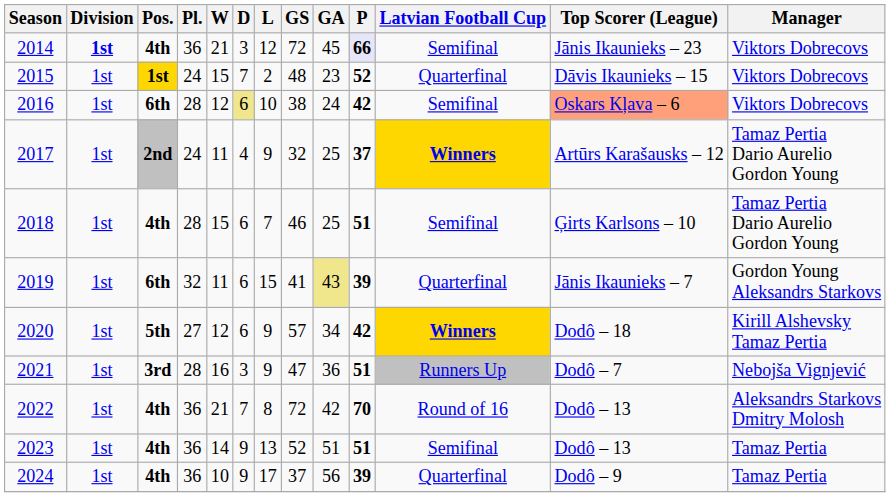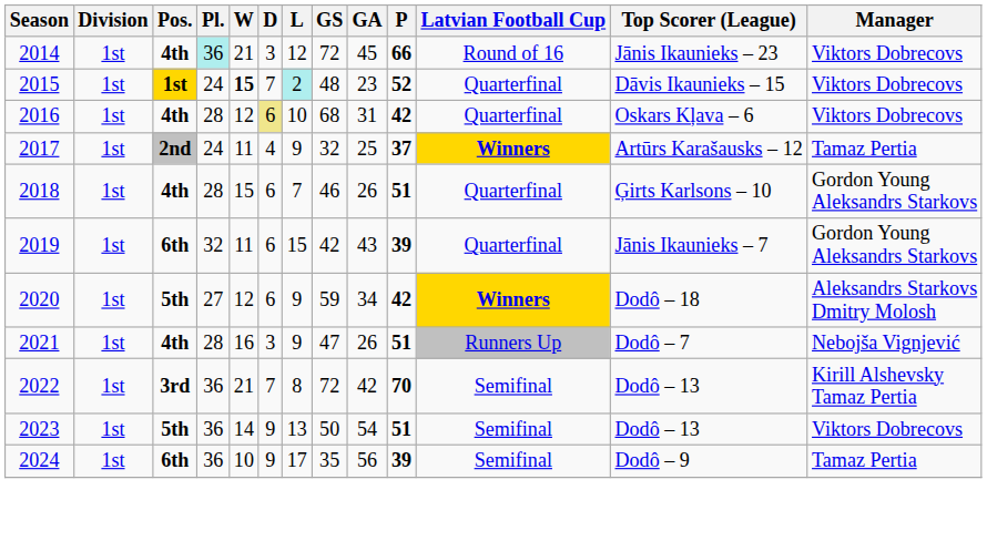 <table class="wikitable">
 <tr>
 <th>Season</th>
 <th>Division</th>
 <th>Pos.</th>
 <th>Pl.</th>
 <th>W</th>
 <th>D</th>
 <th>L</th>
 <th>GS</th>
 <th>GA</th>
 <th>P</th>
 <th><a href='#'>Latvian Football Cup</a></th>
 <th>Top Scorer (League)</th>
 <th>Manager</th>
 </tr>
 <tr>
 <td align=center><a href='#'>2014</a></td>
-<td align=center><strong><a href='#'>1st</a></strong></td>
+<td align=center><a href='#'>1st</a></td>
 <td align=center><strong>4th</strong></td>
-<td align=center>36</td>
+<td align=center style="background: paleturquoise;">36</td>
 <td align=center>21</td>
 <td align=center>3</td>
 <td align=center>12</td>
 <td align=center>72</td>
 <td align=center>45</td>
-<td align=center style="background: lavender;"><strong>66</strong></td>
-<td align=center><a href='#'>Semifinal</a></td>
+<td align=center><strong>66</strong></td>
+<td align=center><a href='#'>Round of 16</a></td>
 <td> <a href='#'>Jānis Ikaunieks</a> – 23</td>
 <td> <a href='#'>Viktors Dobrecovs</a></td>
 </tr>
 <tr>
 <td align=center><a href='#'>2015</a></td>
 <td align=center><a href='#'>1st</a></td>
 <td align=center bgcolor=gold><strong>1st</strong></td>
 <td align=center>24</td>
-<td align=center>15</td>
+<td align=center><strong>15</strong></td>
 <td align=center>7</td>
-<td align=center>2</td>
+<td align=center style="background: paleturquoise;">2</td>
 <td align=center>48</td>
 <td align=center>23</td>
 <td align=center><strong>52</strong></td>
 <td align=center><a href='#'>Quarterfinal</a></td>
 <td> <a href='#'>Dāvis Ikaunieks</a> – 15</td>
 <td> <a href='#'>Viktors Dobrecovs</a></td>
 </tr>
 <tr>
 <td align=center><a href='#'>2016</a></td>
 <td align=center><a href='#'>1st</a></td>
-<td align=center><strong>6th</strong></td>
+<td align=center><strong>4th</strong></td>
 <td align=center>28</td>
 <td align=center>12</td>
 <td align=center style="background: khaki;">6</td>
 <td align=center>10</td>
-<td align=center>38</td>
-<td align=center>24</td>
+<td align=center>68</td>
+<td align=center>31</td>
 <td align=center><strong>42</strong></td>
-<td align=center><a href='#'>Semifinal</a></td>
-<td style="background: lightsalmon;"> <a href='#'>Oskars Kļava</a> – 6</td>
+<td align=center><a href='#'>Quarterfinal</a></td>
+<td> <a href='#'>Oskars Kļava</a> – 6</td>
 <td> <a href='#'>Viktors Dobrecovs</a></td>
 </tr>
 <tr>
 <td align=center><a href='#'>2017</a></td>
 <td align=center><a href='#'>1st</a></td>
 <td align=center bgcolor=silver><strong>2nd</strong></td>
 <td align=center>24</td>
 <td align=center>11</td>
 <td align=center>4</td>
 <td align=center>9</td>
 <td align=center>32</td>
 <td align=center>25</td>
 <td align=center><strong>37</strong></td>
 <td align=center bgcolor=gold><strong><a href='#'>Winners</a></strong></td>
 <td> <a href='#'>Artūrs Karašausks</a> – 12</td>
-<td> <a href='#'>Tamaz Pertia</a> <br>  Dario Aurelio <br>  Gordon Young</td>
+<td> <a href='#'>Tamaz Pertia</a></td>
 </tr>
 <tr>
 <td align=center><a href='#'>2018</a></td>
 <td align=center><a href='#'>1st</a></td>
 <td align=center><strong>4th</strong></td>
 <td align=center>28</td>
 <td align=center>15</td>
 <td align=center>6</td>
 <td align=center>7</td>
 <td align=center>46</td>
-<td align=center>25</td>
+<td align=center>26</td>
 <td align=center><strong>51</strong></td>
-<td align=center><a href='#'>Semifinal</a></td>
+<td align=center><a href='#'>Quarterfinal</a></td>
 <td> <a href='#'>Ģirts Karlsons</a> – 10</td>
-<td> <a href='#'>Tamaz Pertia</a> <br>  Dario Aurelio <br>  Gordon Young</td>
+<td> Gordon Young <br>  <a href='#'>Aleksandrs Starkovs</a></td>
 </tr>
 <tr>
 <td align=center><a href='#'>2019</a></td>
 <td align=center><a href='#'>1st</a></td>
 <td align=center><strong>6th</strong></td>
 <td align=center>32</td>
 <td align=center>11</td>
 <td align=center>6</td>
 <td align=center>15</td>
-<td align=center>41</td>
-<td align=center style="background: khaki;">43</td>
+<td align=center>42</td>
+<td align=center>43</td>
 <td align=center><strong>39</strong></td>
 <td align=center><a href='#'>Quarterfinal</a></td>
 <td> <a href='#'>Jānis Ikaunieks</a> – 7</td>
 <td> Gordon Young <br>  <a href='#'>Aleksandrs Starkovs</a></td>
 </tr>
 <tr>
 <td align=center><a href='#'>2020</a></td>
 <td align=center><a href='#'>1st</a></td>
 <td align=center><strong>5th</strong></td>
 <td align=center>27</td>
 <td align=center>12</td>
 <td align=center>6</td>
 <td align=center>9</td>
-<td align=center>57</td>
+<td align=center>59</td>
 <td align=center>34</td>
 <td align=center><strong>42</strong></td>
 <td align=center bgcolor=gold><strong><a href='#'>Winners</a></strong></td>
 <td> <a href='#'>Dodô</a> – 18</td>
-<td> <a href='#'>Kirill Alshevsky</a> <br>  <a href='#'>Tamaz Pertia</a></td>
+<td> <a href='#'>Aleksandrs Starkovs</a> <br>  <a href='#'>Dmitry Molosh</a></td>
 </tr>
 <tr>
 <td align=center><a href='#'>2021</a></td>
 <td align=center><a href='#'>1st</a></td>
-<td align=center><strong>3rd</strong></td>
+<td align=center><strong>4th</strong></td>
 <td align=center>28</td>
 <td align=center>16</td>
 <td align=center>3</td>
 <td align=center>9</td>
 <td align=center>47</td>
-<td align=center>36</td>
+<td align=center>26</td>
 <td align=center><strong>51</strong></td>
 <td align=center bgcolor=silver><a href='#'>Runners Up</a></td>
 <td> <a href='#'>Dodô</a> – 7</td>
 <td> <a href='#'>Nebojša Vignjević</a></td>
 </tr>
 <tr>
 <td align=center><a href='#'>2022</a></td>
 <td align=center><a href='#'>1st</a></td>
-<td align=center><strong>4th</strong></td>
+<td align=center><strong>3rd</strong></td>
 <td align=center>36</td>
 <td align=center>21</td>
 <td align=center>7</td>
 <td align=center>8</td>
 <td align=center>72</td>
 <td align=center>42</td>
 <td align=center><strong>70</strong></td>
-<td align=center><a href='#'>Round of 16</a></td>
+<td align=center><a href='#'>Semifinal</a></td>
 <td> <a href='#'>Dodô</a> – 13</td>
-<td> <a href='#'>Aleksandrs Starkovs</a> <br>  <a href='#'>Dmitry Molosh</a></td>
+<td> <a href='#'>Kirill Alshevsky</a> <br>  <a href='#'>Tamaz Pertia</a></td>
 </tr>
 <tr>
 <td align=center><a href='#'>2023</a></td>
 <td align=center><a href='#'>1st</a></td>
-<td align=center><strong>4th</strong></td>
+<td align=center><strong>5th</strong></td>
 <td align=center>36</td>
 <td align=center>14</td>
 <td align=center>9</td>
 <td align=center>13</td>
-<td align=center>52</td>
-<td align=center>51</td>
+<td align=center>50</td>
+<td align=center>54</td>
 <td align=center><strong>51</strong></td>
 <td align=center><a href='#'>Semifinal</a></td>
 <td> <a href='#'>Dodô</a> – 13</td>
-<td> <a href='#'>Tamaz Pertia</a></td>
+<td> <a href='#'>Viktors Dobrecovs</a></td>
 </tr>
 <tr>
 <td align=center><a href='#'>2024</a></td>
 <td align=center><a href='#'>1st</a></td>
-<td align=center><strong>4th</strong></td>
+<td align=center><strong>6th</strong></td>
 <td align=center>36</td>
 <td align=center>10</td>
 <td align=center>9</td>
 <td align=center>17</td>
-<td align=center>37</td>
+<td align=center>35</td>
 <td align=center>56</td>
 <td align=center><strong>39</strong></td>
-<td align=center><a href='#'>Quarterfinal</a></td>
+<td align=center><a href='#'>Semifinal</a></td>
 <td> <a href='#'>Dodô</a> – 9</td>
 <td> <a href='#'>Tamaz Pertia</a></td>
 </tr>
 <tr>
 </tr>
 </table>
